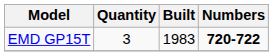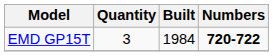 <table class="wikitable">
 <tr>
 <th>Model</th>
 <th>Quantity</th>
 <th>Built</th>
 <th>Numbers</th>
 </tr>
 <tr style=text-align:center>
 <td><a href='#'>EMD GP15T</a></td>
 <td>3</td>
-<td>1983</td>
+<td>1984</td>
 <td><strong>720-722</strong></td>
 </tr>
 <tr>
 </tr>
 </table>
